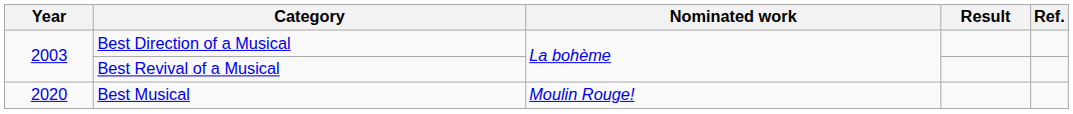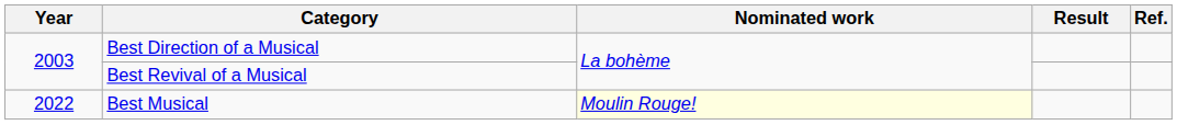 <table class=wikitable>
 <tr>
 <th scope="col" style="width:5em;">Year</th>
 <th scope="col" style="width:26em;">Category</th>
 <th scope="col" style="width:25em;">Nominated work</th>
 <th scope="col" style="width:5em;">Result</th>
 <th>Ref.</th>
 </tr>
 <tr>
 <td style="text-align:center;", rowspan=2><a href='#'>2003</a></td>
 <td><a href='#'>Best Direction of a Musical</a></td>
 <td rowspan=2><a href='#'><em>La bohème</em></a></td>
 <td></td>
 <td></td>
 </tr>
 <tr>
 <td><a href='#'>Best Revival of a Musical</a></td>
 <td></td>
 <td></td>
 </tr>
 <tr>
-<td style="text-align:center;"><a href='#'>2020</a></td>
+<td style="text-align:center;"><a href='#'>2022</a></td>
 <td><a href='#'>Best Musical</a></td>
-<td><em><a href='#'>Moulin Rouge!</a></em></td>
+<td style="background: lightyellow;"><em><a href='#'>Moulin Rouge!</a></em></td>
 <td></td>
 <td></td>
 </tr>
 </table>
